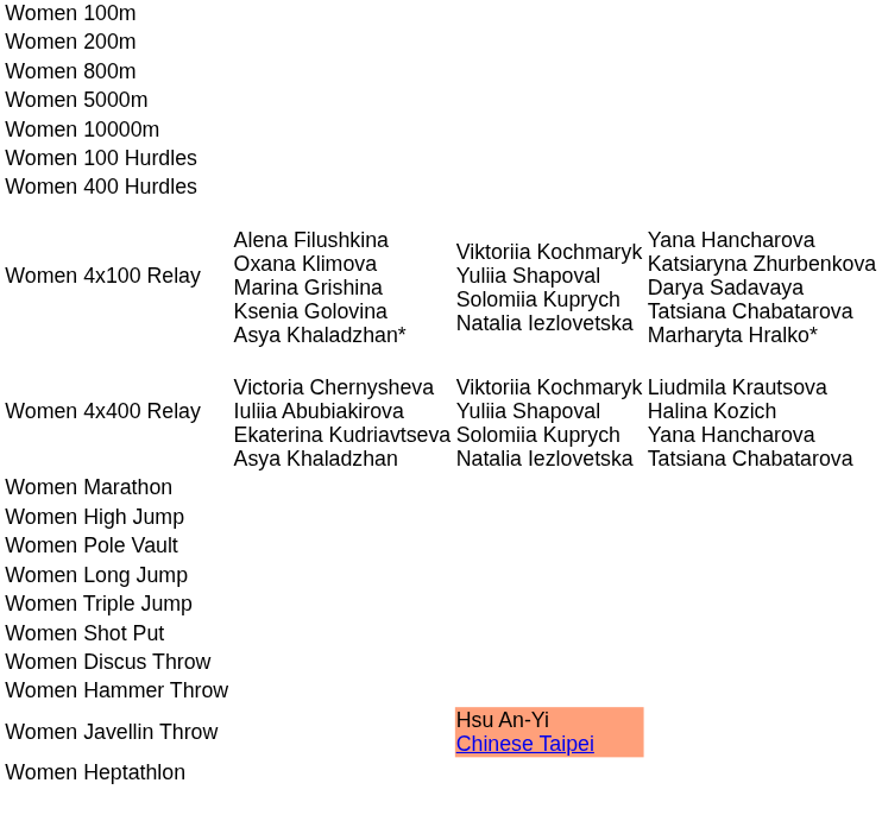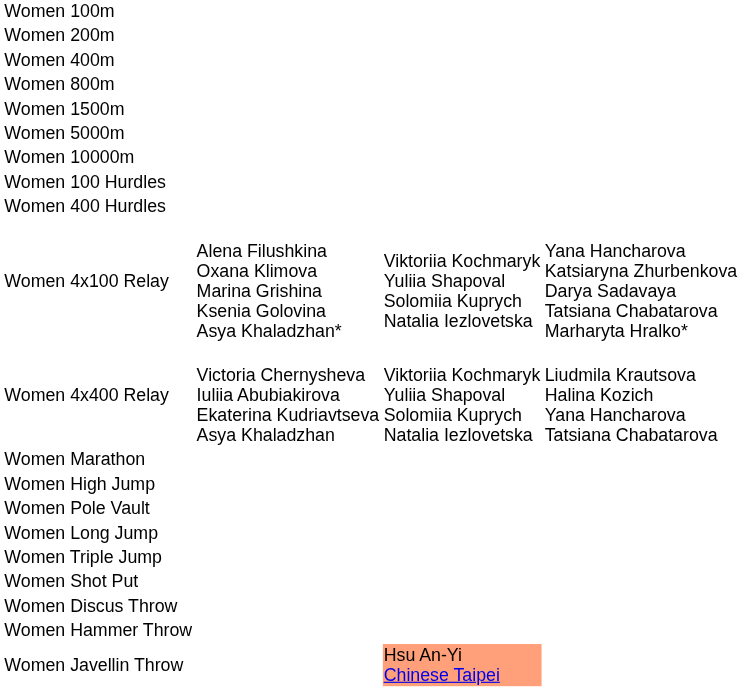 <table>
 <tr>
 <td>Women 100m</td>
 <td></td>
 <td></td>
 <td></td>
 </tr>
 <tr>
 <td>Women 200m</td>
 <td></td>
 <td></td>
 <td></td>
 </tr>
 <tr>
+<td>Women 400m</td>
+<td></td>
+<td></td>
+<td></td>
+</tr>
+<tr>
 <td>Women 800m</td>
+<td></td>
+<td></td>
+<td></td>
+</tr>
+<tr>
+<td>Women 1500m</td>
 <td></td>
 <td></td>
 <td></td>
 </tr>
 <tr>
 <td>Women 5000m</td>
 <td></td>
 <td></td>
 <td></td>
 </tr>
 <tr>
 <td>Women 10000m</td>
 <td></td>
 <td></td>
 <td></td>
 </tr>
 <tr>
 <td>Women 100 Hurdles</td>
 <td></td>
 <td></td>
 <td></td>
 </tr>
 <tr>
 <td>Women 400 Hurdles</td>
 <td></td>
 <td></td>
 <td></td>
 </tr>
 <tr>
 <td>Women 4x100 Relay</td>
 <td><br>Alena Filushkina<br>Oxana Klimova<br>Marina Grishina<br>Ksenia Golovina<br>Asya Khaladzhan*</td>
 <td><br>Viktoriia Kochmaryk<br>Yuliia Shapoval<br>Solomiia Kuprych<br>Natalia Iezlovetska</td>
 <td><br>Yana Hancharova<br>Katsiaryna Zhurbenkova<br>Darya Sadavaya<br>Tatsiana Chabatarova<br>Marharyta Hralko*</td>
 </tr>
 <tr>
 <td>Women 4x400 Relay</td>
 <td><br>Victoria Chernysheva<br>Iuliia Abubiakirova<br>Ekaterina Kudriavtseva<br>Asya Khaladzhan</td>
 <td><br>Viktoriia Kochmaryk<br>Yuliia Shapoval<br>Solomiia Kuprych<br>Natalia Iezlovetska</td>
 <td><br>Liudmila Krautsova<br>Halina Kozich<br>Yana Hancharova<br>Tatsiana Chabatarova</td>
 </tr>
 <tr>
 <td>Women Marathon</td>
 <td></td>
 <td></td>
 <td></td>
 </tr>
 <tr>
 <td>Women High Jump</td>
 <td></td>
 <td></td>
 <td></td>
 </tr>
 <tr>
 <td>Women Pole Vault</td>
 <td></td>
 <td></td>
 <td></td>
 </tr>
 <tr>
 <td>Women Long Jump</td>
 <td></td>
 <td></td>
 <td></td>
 </tr>
 <tr>
 <td>Women Triple Jump</td>
 <td></td>
 <td></td>
 <td></td>
 </tr>
 <tr>
 <td>Women Shot Put</td>
 <td></td>
 <td></td>
 <td></td>
 </tr>
 <tr>
 <td>Women Discus Throw</td>
 <td></td>
 <td></td>
 <td></td>
 </tr>
 <tr>
 <td>Women Hammer Throw</td>
 <td></td>
 <td></td>
 <td></td>
 </tr>
 <tr>
 <td>Women Javellin Throw</td>
 <td></td>
 <td style="background: lightsalmon;">Hsu An-Yi<br> <a href='#'>Chinese Taipei</a></td>
 <td></td>
 </tr>
-<tr>
-<td>Women Heptathlon</td>
-<td></td>
-<td></td>
-<td></td>
-</tr>
 </table>
